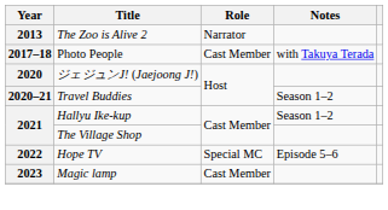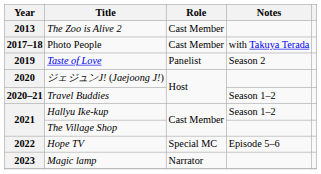 <table class="wikitable sortable plainrowheaders">
 <tr>
 <th scope="col">Year</th>
 <th scope="col">Title</th>
 <th scope="col">Role</th>
 <th scope="col">Notes</th>
 <th scope="col" class="unsortable"></th>
 </tr>
 <tr>
 <th scope="row">2013</th>
 <td><em> The Zoo is Alive 2</em></td>
-<td>Narrator</td>
+<td>Cast Member</td>
 <td></td>
 <td></td>
 </tr>
 <tr>
 <th scope="row">2017–18</th>
 <td>Photo People</td>
 <td>Cast Member</td>
 <td>with <a href='#'>Takuya Terada</a></td>
+<td></td>
+</tr>
+<tr>
+<th scope="row">2019</th>
+<td><em><a href='#'>Taste of Love</a></em></td>
+<td>Panelist</td>
+<td>Season 2</td>
 <td></td>
 </tr>
 <tr>
 <th scope="row">2020</th>
 <td><em>ジェジュンJ!</em> (<em>Jaejoong J!</em>)</td>
 <td rowspan=2>Host</td>
 <td></td>
 <td></td>
 </tr>
 <tr>
 <th scope="row">2020–21</th>
 <td><em>Travel Buddies</em></td>
 <td>Season 1–2</td>
 <td></td>
 </tr>
 <tr>
 <th scope="row" rowspan=2>2021</th>
 <td><em>Hallyu Ike-kup</em></td>
 <td rowspan=2>Cast Member</td>
 <td>Season 1–2</td>
 <td></td>
 </tr>
 <tr>
 <td><em>The Village Shop</em></td>
 <td></td>
 <td></td>
 </tr>
 <tr>
 <th scope="row">2022</th>
 <td><em>Hope TV</em></td>
 <td>Special MC</td>
 <td>Episode 5–6</td>
 <td></td>
 </tr>
 <tr>
 <th scope="row">2023</th>
 <td><em>Magic lamp</em></td>
-<td>Cast Member</td>
+<td>Narrator</td>
 <td></td>
 <td></td>
 </tr>
 <tr>
 </tr>
 </table>
